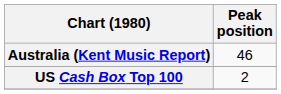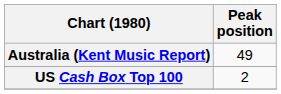 <table class="wikitable sortable plainrowheaders" style="text-align:center">
 <tr>
 <th>Chart (1980)</th>
 <th>Peak<br>position</th>
 </tr>
 <tr>
 <th scope="row">Australia (<a href='#'>Kent Music Report</a>)</th>
-<td>46</td>
+<td>49</td>
 </tr>
 <tr>
 </tr>
 <tr>
 </tr>
 <tr>
 </tr>
 <tr>
 </tr>
 <tr>
 <th scope="row">US <a href='#'><em>Cash Box</em> Top 100</a></th>
 <td>2</td>
 </tr>
 <tr>
 </tr>
 </table>
